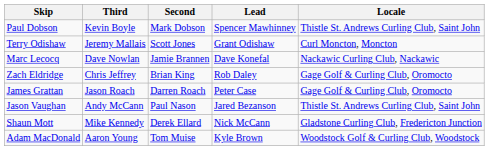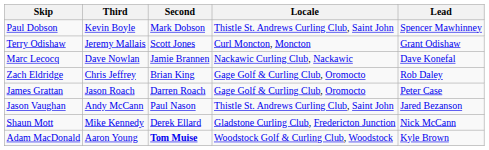 <table class=wikitable>
 <tr>
 <th>Skip</th>
 <th>Third</th>
 <th>Second</th>
+<th>Locale</th>
 <th>Lead</th>
-<th>Locale</th>
 </tr>
 <tr>
 <td><a href='#'>Paul Dobson</a></td>
 <td><a href='#'>Kevin Boyle</a></td>
 <td><a href='#'>Mark Dobson</a></td>
+<td><a href='#'>Thistle St. Andrews Curling Club</a>, <a href='#'>Saint John</a></td>
 <td><a href='#'>Spencer Mawhinney</a></td>
-<td><a href='#'>Thistle St. Andrews Curling Club</a>, <a href='#'>Saint John</a></td>
 </tr>
 <tr>
 <td><a href='#'>Terry Odishaw</a></td>
 <td><a href='#'>Jeremy Mallais</a></td>
 <td><a href='#'>Scott Jones</a></td>
+<td><a href='#'>Curl Moncton</a>, <a href='#'>Moncton</a></td>
 <td><a href='#'>Grant Odishaw</a></td>
-<td><a href='#'>Curl Moncton</a>, <a href='#'>Moncton</a></td>
 </tr>
 <tr>
 <td><a href='#'>Marc Lecocq</a></td>
 <td><a href='#'>Dave Nowlan</a></td>
 <td><a href='#'>Jamie Brannen</a></td>
+<td><a href='#'>Nackawic Curling Club</a>, <a href='#'>Nackawic</a></td>
 <td><a href='#'>Dave Konefal</a></td>
-<td><a href='#'>Nackawic Curling Club</a>, <a href='#'>Nackawic</a></td>
 </tr>
 <tr>
 <td><a href='#'>Zach Eldridge</a></td>
 <td><a href='#'>Chris Jeffrey</a></td>
 <td><a href='#'>Brian King</a></td>
+<td><a href='#'>Gage Golf & Curling Club</a>, <a href='#'>Oromocto</a></td>
 <td><a href='#'>Rob Daley</a></td>
-<td><a href='#'>Gage Golf & Curling Club</a>, <a href='#'>Oromocto</a></td>
 </tr>
 <tr>
 <td><a href='#'>James Grattan</a></td>
 <td><a href='#'>Jason Roach</a></td>
 <td><a href='#'>Darren Roach</a></td>
+<td><a href='#'>Gage Golf & Curling Club</a>, <a href='#'>Oromocto</a></td>
 <td><a href='#'>Peter Case</a></td>
-<td><a href='#'>Gage Golf & Curling Club</a>, <a href='#'>Oromocto</a></td>
 </tr>
 <tr>
 <td><a href='#'>Jason Vaughan</a></td>
 <td><a href='#'>Andy McCann</a></td>
 <td><a href='#'>Paul Nason</a></td>
+<td><a href='#'>Thistle St. Andrews Curling Club</a>, <a href='#'>Saint John</a></td>
 <td><a href='#'>Jared Bezanson</a></td>
-<td><a href='#'>Thistle St. Andrews Curling Club</a>, <a href='#'>Saint John</a></td>
 </tr>
 <tr>
 <td><a href='#'>Shaun Mott</a></td>
 <td><a href='#'>Mike Kennedy</a></td>
 <td><a href='#'>Derek Ellard</a></td>
+<td><a href='#'>Gladstone Curling Club</a>, <a href='#'>Fredericton Junction</a></td>
 <td><a href='#'>Nick McCann</a></td>
-<td><a href='#'>Gladstone Curling Club</a>, <a href='#'>Fredericton Junction</a></td>
 </tr>
 <tr>
 <td><a href='#'>Adam MacDonald</a></td>
 <td><a href='#'>Aaron Young</a></td>
-<td><a href='#'>Tom Muise</a></td>
+<td><strong><a href='#'>Tom Muise</a></strong></td>
+<td><a href='#'>Woodstock Golf & Curling Club</a>, <a href='#'>Woodstock</a></td>
 <td><a href='#'>Kyle Brown</a></td>
-<td><a href='#'>Woodstock Golf & Curling Club</a>, <a href='#'>Woodstock</a></td>
 </tr>
 </table>
